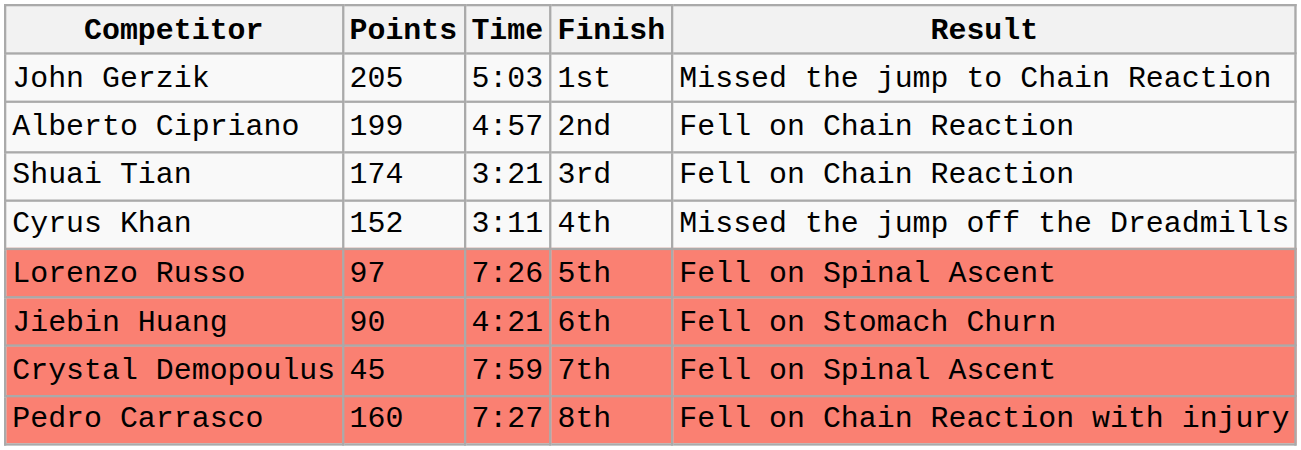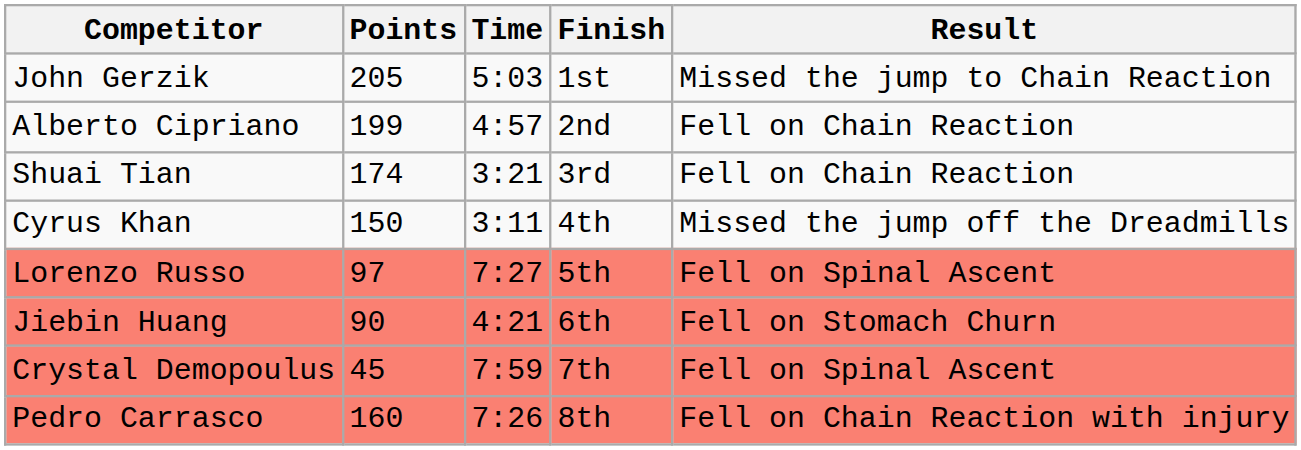 <table class="wikitable sortable">
 <tr>
 <th>Competitor</th>
 <th>Points</th>
 <th>Time</th>
 <th>Finish</th>
 <th>Result</th>
 </tr>
 <tr>
 <td> John Gerzik</td>
 <td>205</td>
 <td>5:03</td>
 <td>1st</td>
 <td>Missed the jump to Chain Reaction</td>
 </tr>
 <tr>
 <td> Alberto Cipriano</td>
 <td>199</td>
 <td>4:57</td>
 <td>2nd</td>
 <td>Fell on Chain Reaction</td>
 </tr>
 <tr>
 <td> Shuai Tian</td>
 <td>174</td>
 <td>3:21</td>
 <td>3rd</td>
 <td>Fell on Chain Reaction</td>
 </tr>
 <tr>
 <td> Cyrus Khan</td>
-<td>152</td>
+<td>150</td>
 <td>3:11</td>
 <td>4th</td>
 <td>Missed the jump off the Dreadmills</td>
 </tr>
 <tr style="background-color:#fa8072">
 <td> Lorenzo Russo</td>
 <td>97</td>
-<td>7:26</td>
+<td>7:27</td>
 <td>5th</td>
 <td>Fell on Spinal Ascent</td>
 </tr>
 <tr style="background-color:#fa8072">
 <td> Jiebin Huang</td>
 <td>90</td>
 <td>4:21</td>
 <td>6th</td>
 <td>Fell on Stomach Churn</td>
 </tr>
 <tr style="background-color:#fa8072">
 <td> Crystal Demopoulus</td>
 <td>45</td>
 <td>7:59</td>
 <td>7th</td>
 <td>Fell on Spinal Ascent</td>
 </tr>
 <tr style="background-color:#fa8072">
 <td> Pedro Carrasco</td>
 <td>160</td>
-<td>7:27</td>
+<td>7:26</td>
 <td>8th</td>
 <td>Fell on Chain Reaction with injury</td>
 </tr>
 </table>
